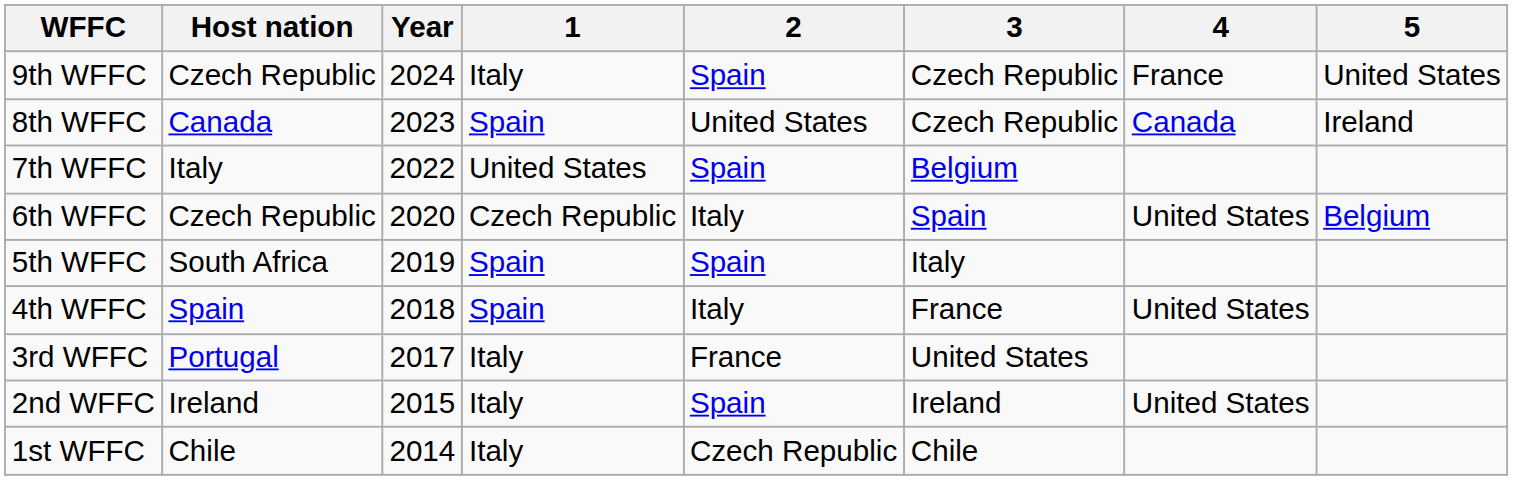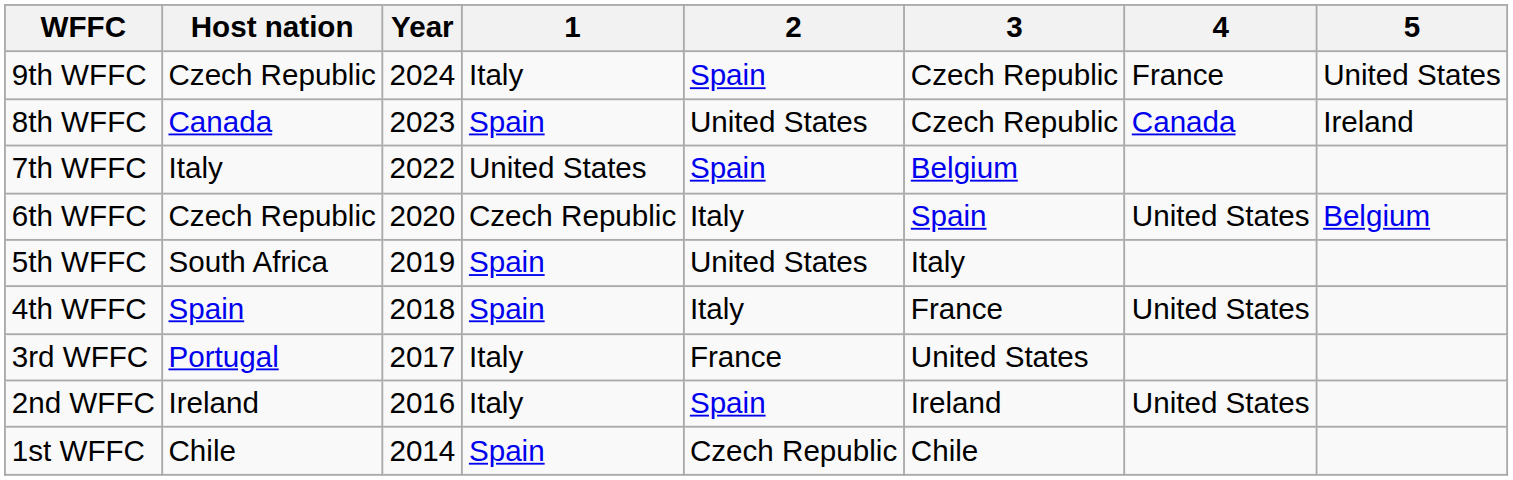 <table class="wikitable">
 <tr>
 <th>WFFC</th>
 <th>Host nation</th>
 <th>Year</th>
 <th>1</th>
 <th>2</th>
 <th>3</th>
 <th>4</th>
 <th>5</th>
 </tr>
 <tr>
 <td>9th WFFC</td>
 <td> Czech Republic</td>
 <td>2024</td>
 <td> Italy</td>
 <td> <a href='#'>Spain</a></td>
 <td> Czech Republic</td>
 <td> France</td>
 <td> United States</td>
 </tr>
 <tr>
 <td>8th WFFC</td>
 <td> <a href='#'>Canada</a></td>
 <td>2023</td>
 <td> <a href='#'>Spain</a></td>
 <td> United States</td>
 <td> Czech Republic</td>
 <td> <a href='#'>Canada</a></td>
 <td> Ireland</td>
 </tr>
 <tr>
 <td>7th WFFC</td>
 <td> Italy</td>
 <td>2022</td>
 <td> United States</td>
 <td> <a href='#'>Spain</a></td>
 <td> <a href='#'>Belgium</a></td>
 <td></td>
 <td></td>
 </tr>
 <tr>
 <td>6th WFFC</td>
 <td> Czech Republic</td>
 <td>2020</td>
 <td> Czech Republic</td>
 <td> Italy</td>
 <td> <a href='#'>Spain</a></td>
 <td> United States</td>
 <td> <a href='#'>Belgium</a></td>
 </tr>
 <tr>
 <td>5th WFFC</td>
 <td> South Africa  </td>
 <td>2019</td>
 <td> <a href='#'>Spain</a></td>
-<td> <a href='#'>Spain</a></td>
+<td> United States</td>
 <td> Italy</td>
 <td></td>
 <td></td>
 </tr>
 <tr>
 <td>4th WFFC</td>
 <td> <a href='#'>Spain</a></td>
 <td>2018</td>
 <td> <a href='#'>Spain</a></td>
 <td> Italy</td>
 <td> France</td>
 <td> United States</td>
 <td></td>
 </tr>
 <tr>
 <td>3rd WFFC</td>
 <td> <a href='#'>Portugal</a></td>
 <td>2017</td>
 <td> Italy</td>
 <td> France</td>
 <td> United States</td>
 <td></td>
 <td></td>
 </tr>
 <tr>
 <td>2nd WFFC</td>
 <td> Ireland</td>
-<td>2015</td>
+<td>2016</td>
 <td> Italy</td>
 <td> <a href='#'>Spain</a></td>
 <td> Ireland</td>
 <td> United States</td>
 <td></td>
 </tr>
 <tr>
 <td>1st WFFC</td>
 <td>Chile</td>
 <td>2014</td>
-<td> Italy</td>
+<td> <a href='#'>Spain</a></td>
 <td> Czech Republic</td>
 <td>Chile</td>
 <td></td>
 <td></td>
 </tr>
 </table>
